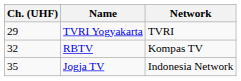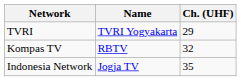 <table class="wikitable">
 <tr>
+<th>Network</th>
+<th>Name</th>
 <th>Ch. (UHF)</th>
-<th>Name</th>
-<th>Network</th>
 </tr>
 <tr>
+<td>TVRI</td>
+<td><a href='#'>TVRI Yogyakarta</a></td>
 <td>29</td>
-<td><a href='#'>TVRI Yogyakarta</a></td>
-<td>TVRI</td>
 </tr>
 <tr>
+<td>Kompas TV</td>
+<td><a href='#'>RBTV</a></td>
 <td>32</td>
-<td><a href='#'>RBTV</a></td>
-<td>Kompas TV</td>
 </tr>
 <tr>
+<td>Indonesia Network</td>
+<td><a href='#'>Jogja TV</a></td>
 <td>35</td>
-<td><a href='#'>Jogja TV</a></td>
-<td>Indonesia Network</td>
 </tr>
 </table>
